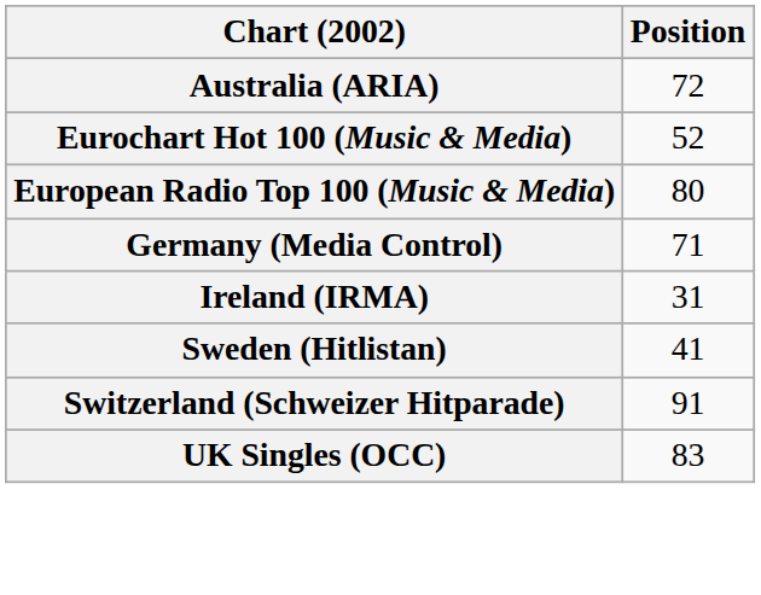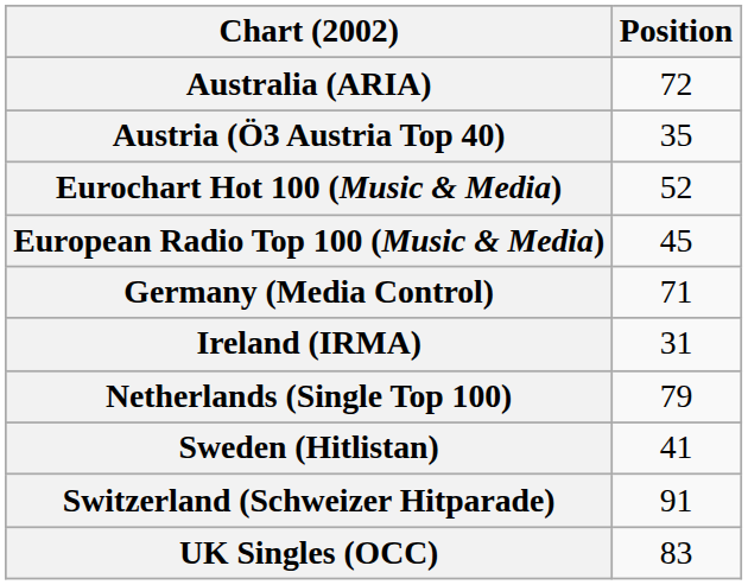 <table class="wikitable sortable plainrowheaders" style="text-align:center">
 <tr>
 <th scope="col">Chart (2002)</th>
 <th scope="col">Position</th>
 </tr>
 <tr>
 <th scope="row">Australia (ARIA)</th>
 <td>72</td>
 </tr>
 <tr>
+<th scope="row">Austria (Ö3 Austria Top 40)</th>
+<td>35</td>
+</tr>
+<tr>
 <th scope="row">Eurochart Hot 100 (<em>Music & Media</em>)</th>
 <td>52</td>
 </tr>
 <tr>
 <th scope="row">European Radio Top 100 (<em>Music & Media</em>)</th>
-<td>80</td>
+<td>45</td>
 </tr>
 <tr>
 <th scope="row">Germany (Media Control)</th>
 <td>71</td>
 </tr>
 <tr>
 <th scope="row">Ireland (IRMA)</th>
 <td>31</td>
+</tr>
+<tr>
+<th scope="row">Netherlands (Single Top 100)</th>
+<td>79</td>
 </tr>
 <tr>
 <th scope="row">Sweden (Hitlistan)</th>
 <td>41</td>
 </tr>
 <tr>
 <th scope="row">Switzerland (Schweizer Hitparade)</th>
 <td>91</td>
 </tr>
 <tr>
 <th scope="row">UK Singles (OCC)</th>
 <td>83</td>
 </tr>
 </table>
